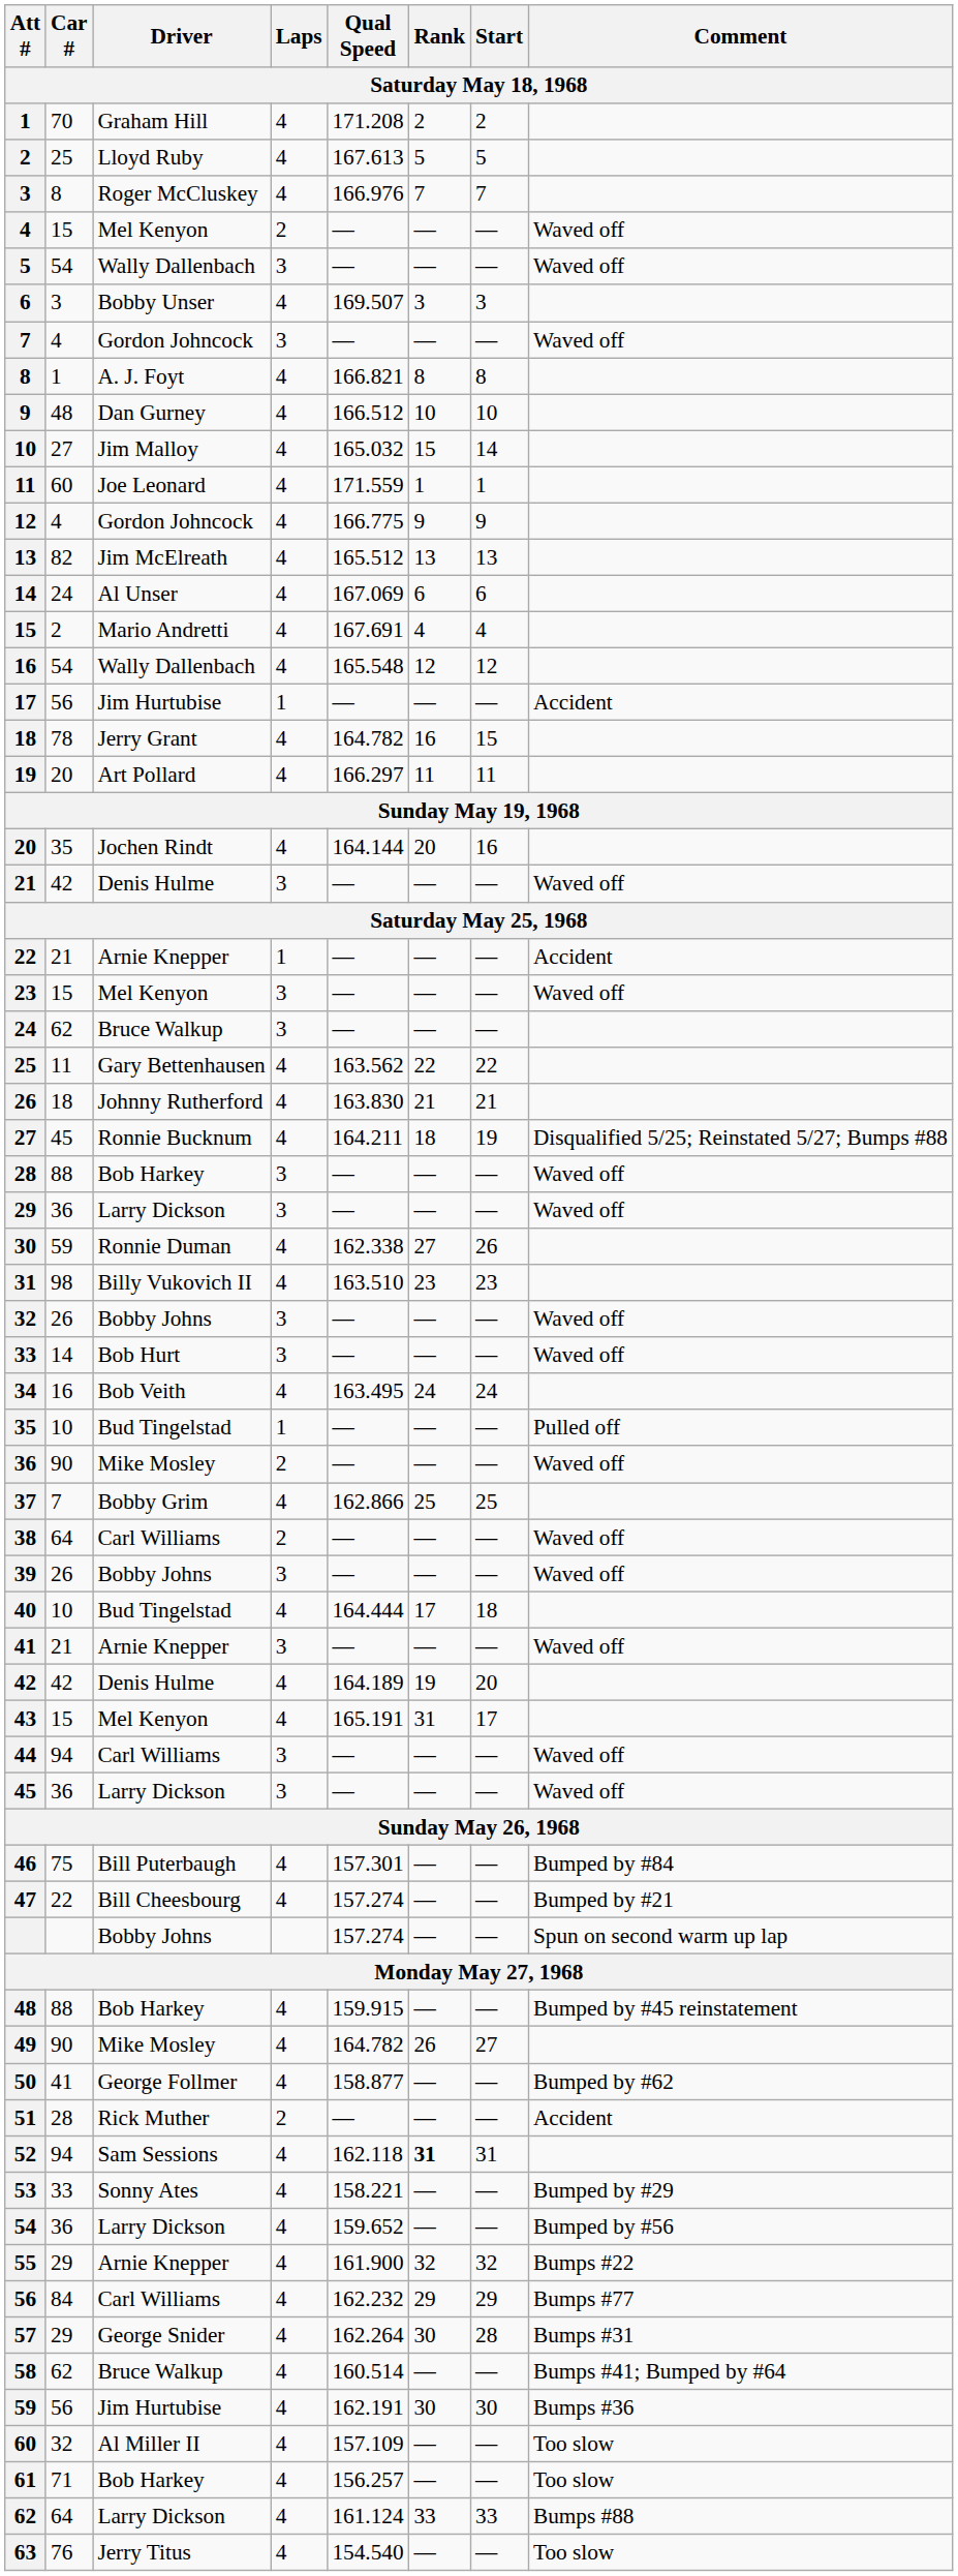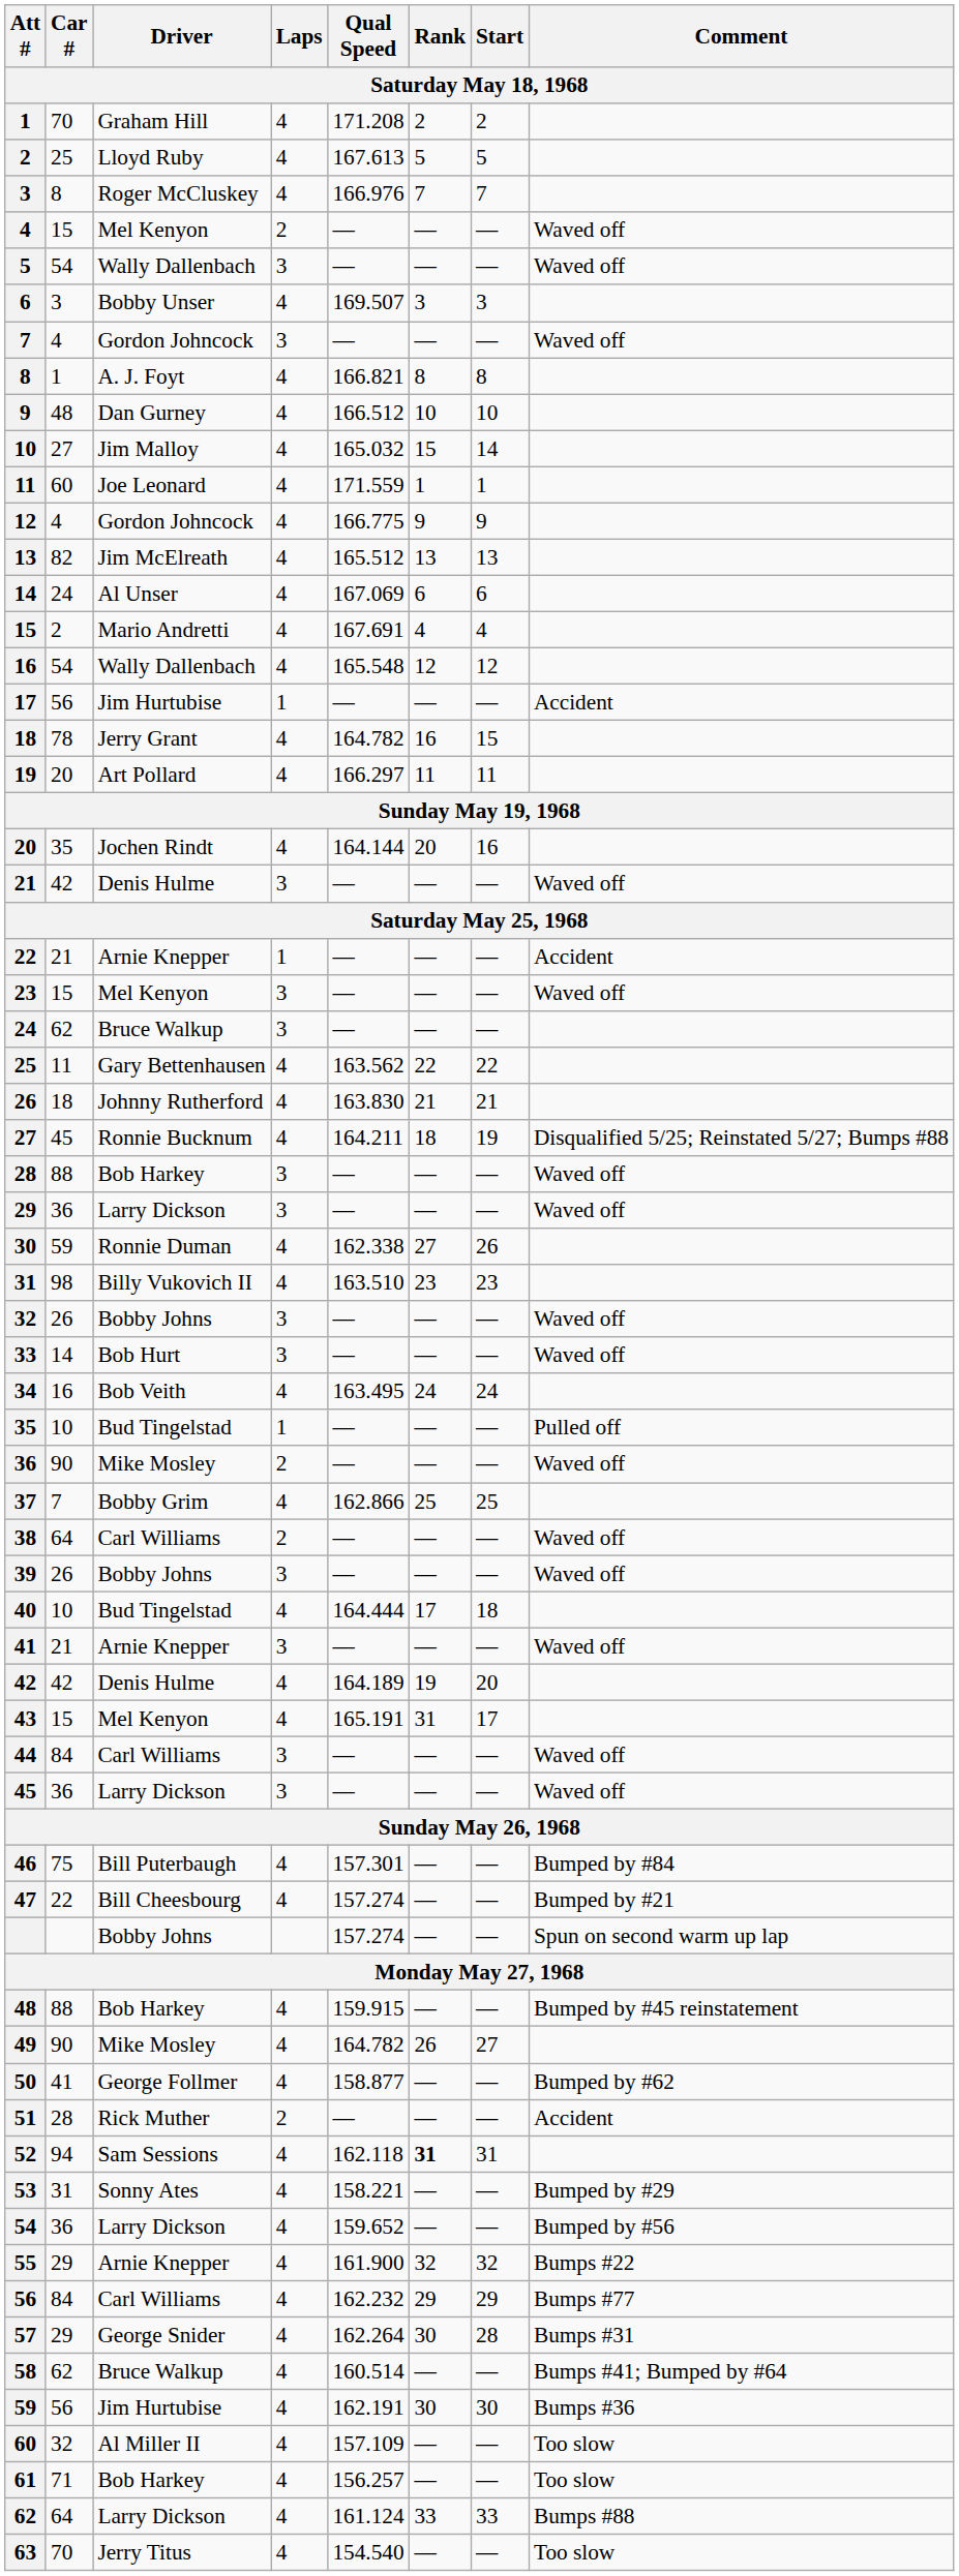 <table class="wikitable" style="font-size: 95%;">
 <tr>
 <th>Att<br>#</th>
 <th>Car<br>#</th>
 <th>Driver</th>
 <th>Laps</th>
 <th>Qual<br>Speed</th>
 <th>Rank</th>
 <th>Start</th>
 <th>Comment</th>
 </tr>
 <tr align="center">
 <th colspan=10>Saturday May 18, 1968</th>
 </tr>
 <tr>
 <th>1</th>
 <td>70</td>
 <td>Graham Hill</td>
 <td>4</td>
 <td>171.208</td>
 <td>2</td>
 <td>2</td>
 <td></td>
 </tr>
 <tr>
 <th>2</th>
 <td>25</td>
 <td>Lloyd Ruby</td>
 <td>4</td>
 <td>167.613</td>
 <td>5</td>
 <td>5</td>
 <td></td>
 </tr>
 <tr>
 <th>3</th>
 <td>8</td>
 <td>Roger McCluskey</td>
 <td>4</td>
 <td>166.976</td>
 <td>7</td>
 <td>7</td>
 <td></td>
 </tr>
 <tr>
 <th>4</th>
 <td>15</td>
 <td>Mel Kenyon</td>
 <td>2</td>
 <td>—</td>
 <td>—</td>
 <td>—</td>
 <td>Waved off</td>
 </tr>
 <tr>
 <th>5</th>
 <td>54</td>
 <td>Wally Dallenbach</td>
 <td>3</td>
 <td>—</td>
 <td>—</td>
 <td>—</td>
 <td>Waved off</td>
 </tr>
 <tr>
 <th>6</th>
 <td>3</td>
 <td>Bobby Unser</td>
 <td>4</td>
 <td>169.507</td>
 <td>3</td>
 <td>3</td>
 <td></td>
 </tr>
 <tr>
 <th>7</th>
 <td>4</td>
 <td>Gordon Johncock</td>
 <td>3</td>
 <td>—</td>
 <td>—</td>
 <td>—</td>
 <td>Waved off</td>
 </tr>
 <tr>
 <th>8</th>
 <td>1</td>
 <td>A. J. Foyt</td>
 <td>4</td>
 <td>166.821</td>
 <td>8</td>
 <td>8</td>
 <td></td>
 </tr>
 <tr>
 <th>9</th>
 <td>48</td>
 <td>Dan Gurney</td>
 <td>4</td>
 <td>166.512</td>
 <td>10</td>
 <td>10</td>
 <td></td>
 </tr>
 <tr>
 <th>10</th>
 <td>27</td>
 <td>Jim Malloy</td>
 <td>4</td>
 <td>165.032</td>
 <td>15</td>
 <td>14</td>
 <td></td>
 </tr>
 <tr>
 <th>11</th>
 <td>60</td>
 <td>Joe Leonard</td>
 <td>4</td>
 <td>171.559</td>
 <td>1</td>
 <td>1</td>
 <td></td>
 </tr>
 <tr>
 <th>12</th>
 <td>4</td>
 <td>Gordon Johncock</td>
 <td>4</td>
 <td>166.775</td>
 <td>9</td>
 <td>9</td>
 <td></td>
 </tr>
 <tr>
 <th>13</th>
 <td>82</td>
 <td>Jim McElreath</td>
 <td>4</td>
 <td>165.512</td>
 <td>13</td>
 <td>13</td>
 <td></td>
 </tr>
 <tr>
 <th>14</th>
 <td>24</td>
 <td>Al Unser</td>
 <td>4</td>
 <td>167.069</td>
 <td>6</td>
 <td>6</td>
 <td></td>
 </tr>
 <tr>
 <th>15</th>
 <td>2</td>
 <td>Mario Andretti</td>
 <td>4</td>
 <td>167.691</td>
 <td>4</td>
 <td>4</td>
 <td></td>
 </tr>
 <tr>
 <th>16</th>
 <td>54</td>
 <td>Wally Dallenbach</td>
 <td>4</td>
 <td>165.548</td>
 <td>12</td>
 <td>12</td>
 <td></td>
 </tr>
 <tr>
 <th>17</th>
 <td>56</td>
 <td>Jim Hurtubise</td>
 <td>1</td>
 <td>—</td>
 <td>—</td>
 <td>—</td>
 <td>Accident</td>
 </tr>
 <tr>
 <th>18</th>
 <td>78</td>
 <td>Jerry Grant</td>
 <td>4</td>
 <td>164.782</td>
 <td>16</td>
 <td>15</td>
 <td></td>
 </tr>
 <tr>
 <th>19</th>
 <td>20</td>
 <td>Art Pollard</td>
 <td>4</td>
 <td>166.297</td>
 <td>11</td>
 <td>11</td>
 <td></td>
 </tr>
 <tr align="center">
 <th colspan=10>Sunday May 19, 1968</th>
 </tr>
 <tr>
 <th>20</th>
 <td>35</td>
 <td>Jochen Rindt</td>
 <td>4</td>
 <td>164.144</td>
 <td>20</td>
 <td>16</td>
 <td></td>
 </tr>
 <tr>
 <th>21</th>
 <td>42</td>
 <td>Denis Hulme</td>
 <td>3</td>
 <td>—</td>
 <td>—</td>
 <td>—</td>
 <td>Waved off</td>
 </tr>
 <tr align="center">
 <th colspan=10>Saturday May 25, 1968</th>
 </tr>
 <tr>
 <th>22</th>
 <td>21</td>
 <td>Arnie Knepper</td>
 <td>1</td>
 <td>—</td>
 <td>—</td>
 <td>—</td>
 <td>Accident</td>
 </tr>
 <tr>
 <th>23</th>
 <td>15</td>
 <td>Mel Kenyon</td>
 <td>3</td>
 <td>—</td>
 <td>—</td>
 <td>—</td>
 <td>Waved off</td>
 </tr>
 <tr>
 <th>24</th>
 <td>62</td>
 <td>Bruce Walkup</td>
 <td>3</td>
 <td>—</td>
 <td>—</td>
 <td>—</td>
 <td></td>
 </tr>
 <tr>
 <th>25</th>
 <td>11</td>
 <td>Gary Bettenhausen</td>
 <td>4</td>
 <td>163.562</td>
 <td>22</td>
 <td>22</td>
 <td></td>
 </tr>
 <tr>
 <th>26</th>
 <td>18</td>
 <td>Johnny Rutherford</td>
 <td>4</td>
 <td>163.830</td>
 <td>21</td>
 <td>21</td>
 <td></td>
 </tr>
 <tr>
 <th>27</th>
 <td>45</td>
 <td>Ronnie Bucknum</td>
 <td>4</td>
 <td>164.211</td>
 <td>18</td>
 <td>19</td>
 <td>Disqualified 5/25; Reinstated 5/27; Bumps #88</td>
 </tr>
 <tr>
 <th>28</th>
 <td>88</td>
 <td>Bob Harkey</td>
 <td>3</td>
 <td>—</td>
 <td>—</td>
 <td>—</td>
 <td>Waved off</td>
 </tr>
 <tr>
 <th>29</th>
 <td>36</td>
 <td>Larry Dickson</td>
 <td>3</td>
 <td>—</td>
 <td>—</td>
 <td>—</td>
 <td>Waved off</td>
 </tr>
 <tr>
 <th>30</th>
 <td>59</td>
 <td>Ronnie Duman</td>
 <td>4</td>
 <td>162.338</td>
 <td>27</td>
 <td>26</td>
 <td></td>
 </tr>
 <tr>
 <th>31</th>
 <td>98</td>
 <td>Billy Vukovich II</td>
 <td>4</td>
 <td>163.510</td>
 <td>23</td>
 <td>23</td>
 <td></td>
 </tr>
 <tr>
 <th>32</th>
 <td>26</td>
 <td>Bobby Johns</td>
 <td>3</td>
 <td>—</td>
 <td>—</td>
 <td>—</td>
 <td>Waved off</td>
 </tr>
 <tr>
 <th>33</th>
 <td>14</td>
 <td>Bob Hurt</td>
 <td>3</td>
 <td>—</td>
 <td>—</td>
 <td>—</td>
 <td>Waved off</td>
 </tr>
 <tr>
 <th>34</th>
 <td>16</td>
 <td>Bob Veith</td>
 <td>4</td>
 <td>163.495</td>
 <td>24</td>
 <td>24</td>
 <td></td>
 </tr>
 <tr>
 <th>35</th>
 <td>10</td>
 <td>Bud Tingelstad</td>
 <td>1</td>
 <td>—</td>
 <td>—</td>
 <td>—</td>
 <td>Pulled off</td>
 </tr>
 <tr>
 <th>36</th>
 <td>90</td>
 <td>Mike Mosley</td>
 <td>2</td>
 <td>—</td>
 <td>—</td>
 <td>—</td>
 <td>Waved off</td>
 </tr>
 <tr>
 <th>37</th>
 <td>7</td>
 <td>Bobby Grim</td>
 <td>4</td>
 <td>162.866</td>
 <td>25</td>
 <td>25</td>
 <td></td>
 </tr>
 <tr>
 <th>38</th>
 <td>64</td>
 <td>Carl Williams</td>
 <td>2</td>
 <td>—</td>
 <td>—</td>
 <td>—</td>
 <td>Waved off</td>
 </tr>
 <tr>
 <th>39</th>
 <td>26</td>
 <td>Bobby Johns</td>
 <td>3</td>
 <td>—</td>
 <td>—</td>
 <td>—</td>
 <td>Waved off</td>
 </tr>
 <tr>
 <th>40</th>
 <td>10</td>
 <td>Bud Tingelstad</td>
 <td>4</td>
 <td>164.444</td>
 <td>17</td>
 <td>18</td>
 <td></td>
 </tr>
 <tr>
 <th>41</th>
 <td>21</td>
 <td>Arnie Knepper</td>
 <td>3</td>
 <td>—</td>
 <td>—</td>
 <td>—</td>
 <td>Waved off</td>
 </tr>
 <tr>
 <th>42</th>
 <td>42</td>
 <td>Denis Hulme</td>
 <td>4</td>
 <td>164.189</td>
 <td>19</td>
 <td>20</td>
 <td></td>
 </tr>
 <tr>
 <th>43</th>
 <td>15</td>
 <td>Mel Kenyon</td>
 <td>4</td>
 <td>165.191</td>
 <td>31</td>
 <td>17</td>
 <td></td>
 </tr>
 <tr>
 <th>44</th>
-<td>94</td>
+<td>84</td>
 <td>Carl Williams</td>
 <td>3</td>
 <td>—</td>
 <td>—</td>
 <td>—</td>
 <td>Waved off</td>
 </tr>
 <tr>
 <th>45</th>
 <td>36</td>
 <td>Larry Dickson</td>
 <td>3</td>
 <td>—</td>
 <td>—</td>
 <td>—</td>
 <td>Waved off</td>
 </tr>
 <tr align="center">
 <th colspan=10>Sunday May 26, 1968</th>
 </tr>
 <tr>
 <th>46</th>
 <td>75</td>
 <td>Bill Puterbaugh</td>
 <td>4</td>
 <td>157.301</td>
 <td>—</td>
 <td>—</td>
 <td>Bumped by #84</td>
 </tr>
 <tr>
 <th>47</th>
 <td>22</td>
 <td>Bill Cheesbourg</td>
 <td>4</td>
 <td>157.274</td>
 <td>—</td>
 <td>—</td>
 <td>Bumped by #21</td>
 </tr>
 <tr>
 <th></th>
 <td></td>
 <td>Bobby Johns</td>
 <td></td>
 <td>157.274</td>
 <td>—</td>
 <td>—</td>
 <td>Spun on second warm up lap</td>
 </tr>
 <tr align="center">
 <th colspan=10>Monday May 27, 1968</th>
 </tr>
 <tr>
 <th>48</th>
 <td>88</td>
 <td>Bob Harkey</td>
 <td>4</td>
 <td>159.915</td>
 <td>—</td>
 <td>—</td>
 <td>Bumped by #45 reinstatement</td>
 </tr>
 <tr>
 <th>49</th>
 <td>90</td>
 <td>Mike Mosley</td>
 <td>4</td>
 <td>164.782</td>
 <td>26</td>
 <td>27</td>
 <td></td>
 </tr>
 <tr>
 <th>50</th>
 <td>41</td>
 <td>George Follmer</td>
 <td>4</td>
 <td>158.877</td>
 <td>—</td>
 <td>—</td>
 <td>Bumped by #62</td>
 </tr>
 <tr>
 <th>51</th>
 <td>28</td>
 <td>Rick Muther</td>
 <td>2</td>
 <td>—</td>
 <td>—</td>
 <td>—</td>
 <td>Accident</td>
 </tr>
 <tr>
 <th>52</th>
 <td>94</td>
 <td>Sam Sessions</td>
 <td>4</td>
 <td>162.118</td>
 <td><strong>31</strong></td>
 <td>31</td>
 <td></td>
 </tr>
 <tr>
 <th>53</th>
-<td>33</td>
+<td>31</td>
 <td>Sonny Ates</td>
 <td>4</td>
 <td>158.221</td>
 <td>—</td>
 <td>—</td>
 <td>Bumped by #29</td>
 </tr>
 <tr>
 <th>54</th>
 <td>36</td>
 <td>Larry Dickson</td>
 <td>4</td>
 <td>159.652</td>
 <td>—</td>
 <td>—</td>
 <td>Bumped by #56</td>
 </tr>
 <tr>
 <th>55</th>
 <td>29</td>
 <td>Arnie Knepper</td>
 <td>4</td>
 <td>161.900</td>
 <td>32</td>
 <td>32</td>
 <td>Bumps #22</td>
 </tr>
 <tr>
 <th>56</th>
 <td>84</td>
 <td>Carl Williams</td>
 <td>4</td>
 <td>162.232</td>
 <td>29</td>
 <td>29</td>
 <td>Bumps #77</td>
 </tr>
 <tr>
 <th>57</th>
 <td>29</td>
 <td>George Snider</td>
 <td>4</td>
 <td>162.264</td>
 <td>30</td>
 <td>28</td>
 <td>Bumps #31</td>
 </tr>
 <tr>
 <th>58</th>
 <td>62</td>
 <td>Bruce Walkup</td>
 <td>4</td>
 <td>160.514</td>
 <td>—</td>
 <td>—</td>
 <td>Bumps #41; Bumped by #64</td>
 </tr>
 <tr>
 <th>59</th>
 <td>56</td>
 <td>Jim Hurtubise</td>
 <td>4</td>
 <td>162.191</td>
 <td>30</td>
 <td>30</td>
 <td>Bumps #36</td>
 </tr>
 <tr>
 <th>60</th>
 <td>32</td>
 <td>Al Miller II</td>
 <td>4</td>
 <td>157.109</td>
 <td>—</td>
 <td>—</td>
 <td>Too slow</td>
 </tr>
 <tr>
 <th>61</th>
 <td>71</td>
 <td>Bob Harkey</td>
 <td>4</td>
 <td>156.257</td>
 <td>—</td>
 <td>—</td>
 <td>Too slow</td>
 </tr>
 <tr>
 <th>62</th>
 <td>64</td>
 <td>Larry Dickson</td>
 <td>4</td>
 <td>161.124</td>
 <td>33</td>
 <td>33</td>
 <td>Bumps #88</td>
 </tr>
 <tr>
 <th>63</th>
-<td>76</td>
+<td>70</td>
 <td>Jerry Titus</td>
 <td>4</td>
 <td>154.540</td>
 <td>—</td>
 <td>—</td>
 <td>Too slow</td>
 </tr>
 </table>
